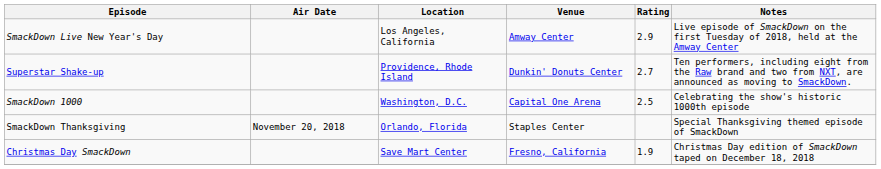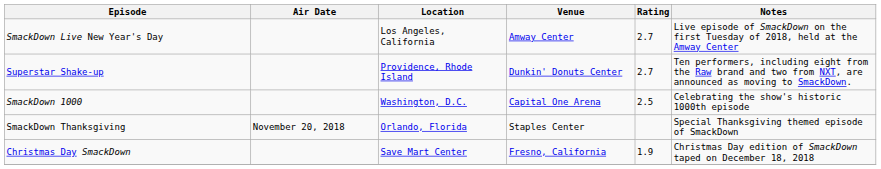 <table class="wikitable plainrowheaders sortable" style="width:100%;">
 <tr>
 <th style="width:29%;">Episode</th>
 <th style="width:15%;">Air Date</th>
 <th style="width:15%;">Location</th>
 <th style="width:15%;">Venue</th>
 <th style="width:2%;">Rating</th>
 <th style="width:99%;">Notes</th>
 </tr>
 <tr>
 <td><em>SmackDown Live</em> New Year's Day</td>
 <td></td>
 <td>Los Angeles, California</td>
 <td><a href='#'>Amway Center</a></td>
-<td>2.9</td>
+<td>2.7</td>
 <td>Live episode of <em>SmackDown</em> on the first Tuesday of 2018, held at the <a href='#'>Amway Center</a></td>
 </tr>
 <tr>
 <td><a href='#'>Superstar Shake-up</a></td>
 <td></td>
 <td><a href='#'>Providence, Rhode Island</a></td>
 <td><a href='#'>Dunkin' Donuts Center</a></td>
 <td>2.7</td>
 <td>Ten performers, including eight from the <a href='#'>Raw</a> brand and two from <a href='#'>NXT</a>, are announced as moving to <a href='#'>SmackDown</a>.</td>
 </tr>
 <tr>
 <td><em>SmackDown 1000</em></td>
 <td></td>
 <td><a href='#'>Washington, D.C.</a></td>
 <td><a href='#'>Capital One Arena</a></td>
 <td>2.5</td>
 <td>Celebrating the show's historic 1000th episode</td>
 </tr>
 <tr>
 <td>SmackDown Thanksgiving</td>
 <td>November 20, 2018</td>
 <td><a href='#'>Orlando, Florida</a></td>
 <td>Staples Center</td>
 <td></td>
 <td>Special Thanksgiving themed episode of SmackDown</td>
 </tr>
 <tr>
 <td><a href='#'>Christmas Day</a> <em>SmackDown</em></td>
 <td></td>
 <td><a href='#'>Save Mart Center</a></td>
 <td><a href='#'>Fresno, California</a></td>
 <td>1.9</td>
 <td>Christmas Day edition of <em>SmackDown</em> taped on December 18, 2018</td>
 </tr>
 <tr>
 </tr>
 </table>
